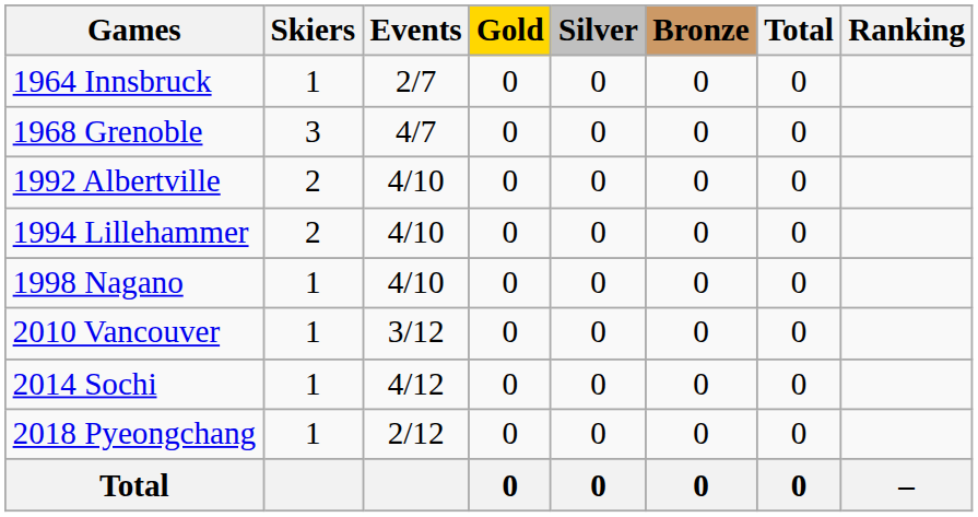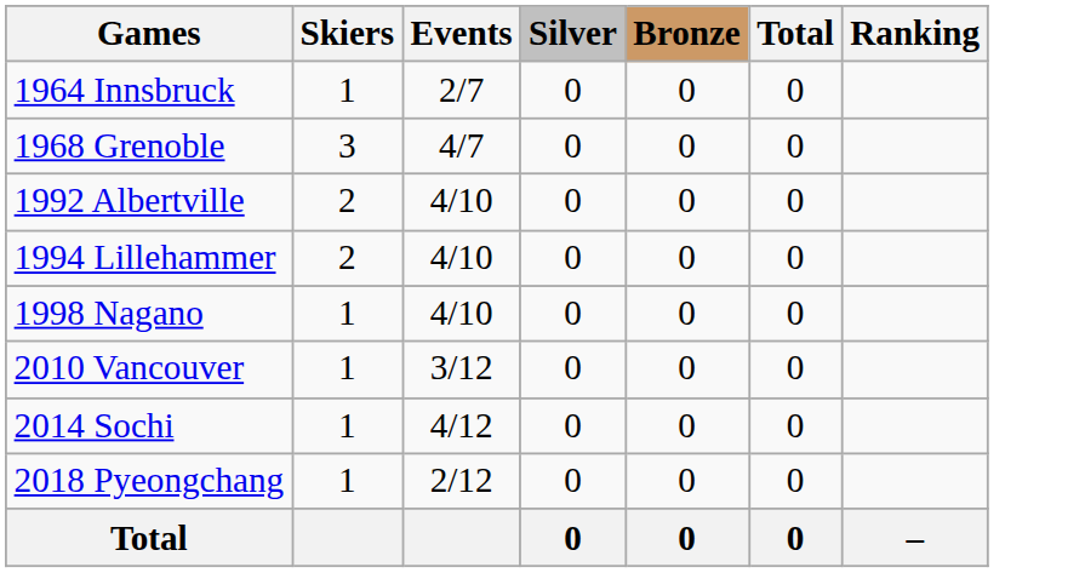 <table class="wikitable sortable" style="text-align:center">
 <tr>
 <th>Games</th>
 <th>Skiers</th>
 <th>Events</th>
-<th style="background-color:gold;">Gold</th>
 <th style="background-color:silver;">Silver</th>
 <th style="background-color:#c96;">Bronze</th>
 <th>Total</th>
 <th>Ranking</th>
 </tr>
 <tr>
 <td align=left><a href='#'>1964 Innsbruck</a></td>
 <td>1</td>
 <td>2/7</td>
 <td>0</td>
 <td>0</td>
 <td>0</td>
-<td>0</td>
 <td></td>
 </tr>
 <tr>
 <td align=left><a href='#'>1968 Grenoble</a></td>
 <td>3</td>
 <td>4/7</td>
-<td>0</td>
 <td>0</td>
 <td>0</td>
 <td>0</td>
 <td></td>
 </tr>
 <tr>
 <td align=left><a href='#'>1992 Albertville</a></td>
 <td>2</td>
 <td>4/10</td>
 <td>0</td>
 <td>0</td>
 <td>0</td>
-<td>0</td>
 <td></td>
 </tr>
 <tr>
 <td align=left><a href='#'>1994 Lillehammer</a></td>
 <td>2</td>
 <td>4/10</td>
-<td>0</td>
 <td>0</td>
 <td>0</td>
 <td>0</td>
 <td></td>
 </tr>
 <tr>
 <td align=left><a href='#'>1998 Nagano</a></td>
 <td>1</td>
 <td>4/10</td>
 <td>0</td>
 <td>0</td>
 <td>0</td>
-<td>0</td>
 <td></td>
 </tr>
 <tr>
 <td align=left><a href='#'>2010 Vancouver</a></td>
 <td>1</td>
 <td>3/12</td>
-<td>0</td>
 <td>0</td>
 <td>0</td>
 <td>0</td>
 <td></td>
 </tr>
 <tr>
 <td align=left><a href='#'>2014 Sochi</a></td>
 <td>1</td>
 <td>4/12</td>
 <td>0</td>
 <td>0</td>
 <td>0</td>
-<td>0</td>
 <td></td>
 </tr>
 <tr>
 <td align=left><a href='#'>2018 Pyeongchang</a></td>
 <td>1</td>
 <td>2/12</td>
-<td>0</td>
 <td>0</td>
 <td>0</td>
 <td>0</td>
 <td></td>
 </tr>
 <tr>
 <th>Total</th>
 <th></th>
 <th></th>
 <th>0</th>
 <th>0</th>
 <th>0</th>
-<th>0</th>
 <th>–</th>
 </tr>
 </table>
